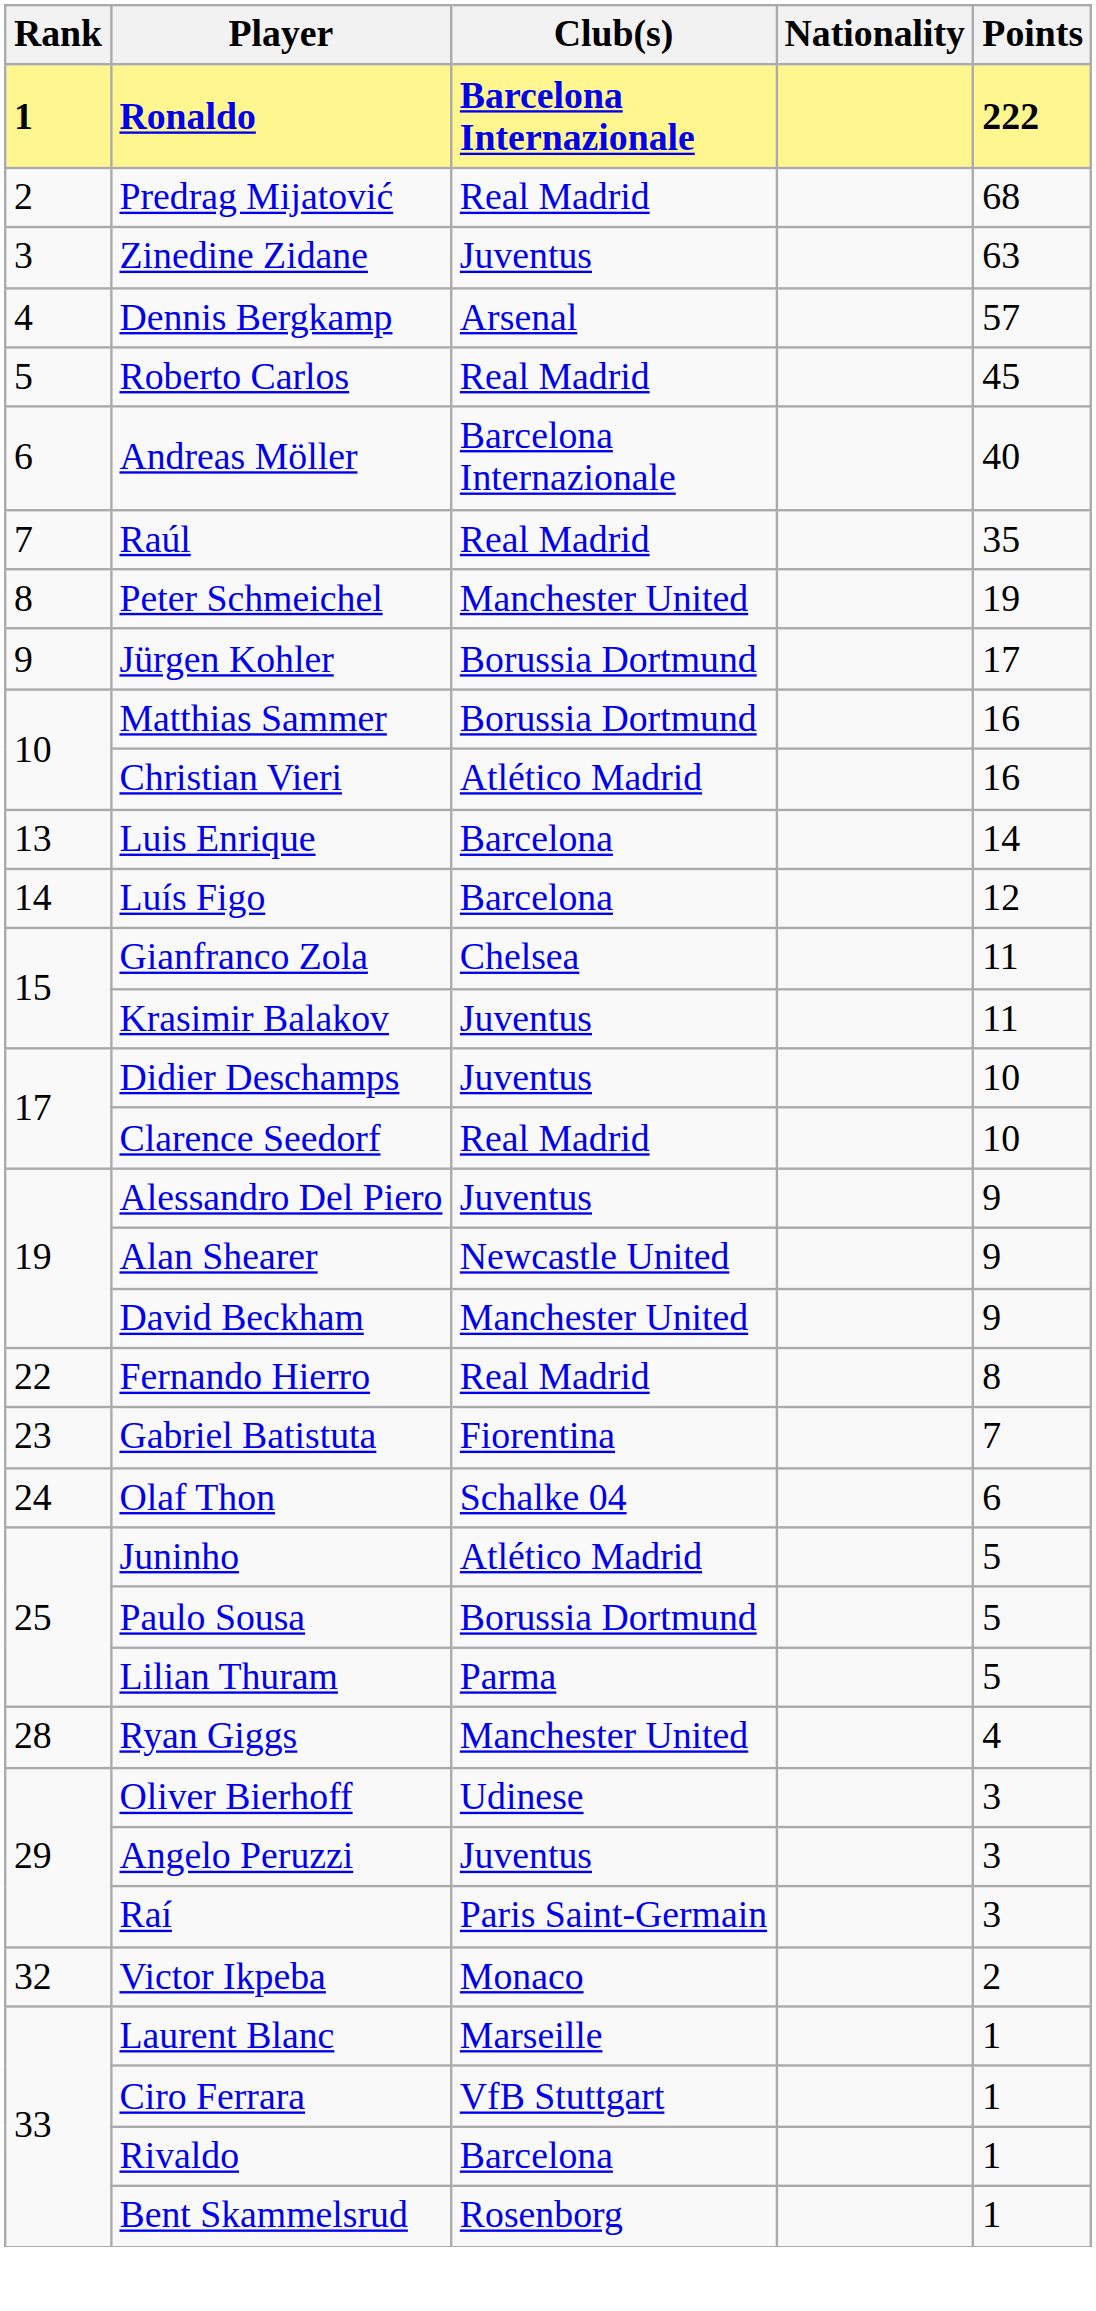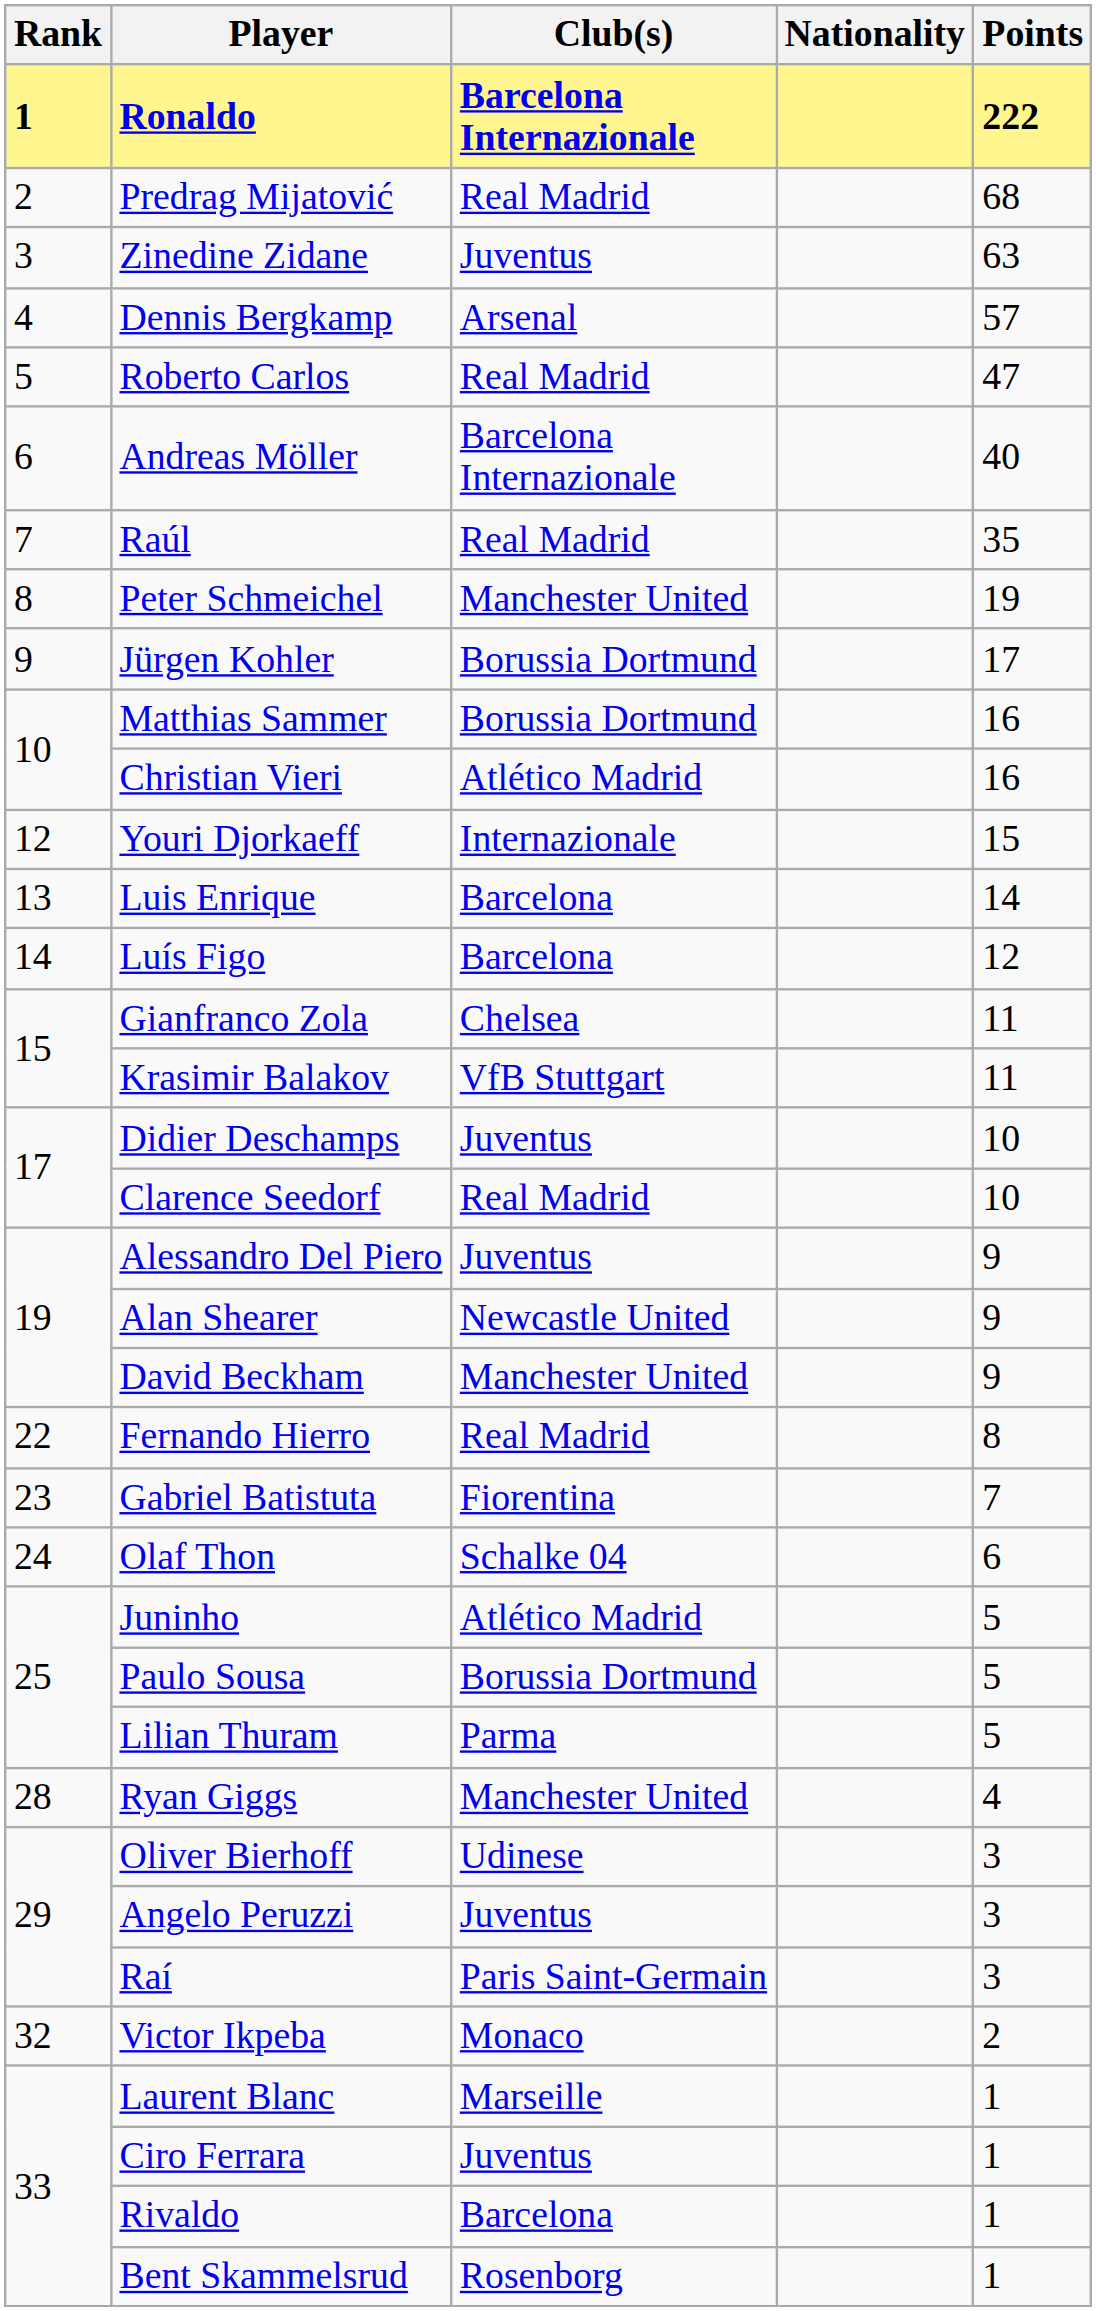 <table class="wikitable">
 <tr>
 <th>Rank</th>
 <th>Player</th>
 <th>Club(s)</th>
 <th>Nationality</th>
 <th>Points</th>
 </tr>
 <tr style="background-color: #FFF68F; font-weight: bold;">
 <td>1</td>
 <td><a href='#'>Ronaldo</a></td>
 <td align="left"> <a href='#'>Barcelona</a><br> <a href='#'>Internazionale</a></td>
 <td></td>
 <td>222</td>
 </tr>
 <tr>
 <td>2</td>
 <td><a href='#'>Predrag Mijatović</a></td>
 <td align="left"> <a href='#'>Real Madrid</a></td>
 <td></td>
 <td>68</td>
 </tr>
 <tr>
 <td>3</td>
 <td><a href='#'>Zinedine Zidane</a></td>
 <td align="left"> <a href='#'>Juventus</a></td>
 <td></td>
 <td>63</td>
 </tr>
 <tr>
 <td>4</td>
 <td><a href='#'>Dennis Bergkamp</a></td>
 <td align="left"> <a href='#'>Arsenal</a></td>
 <td></td>
 <td>57</td>
 </tr>
 <tr>
 <td>5</td>
 <td><a href='#'>Roberto Carlos</a></td>
 <td align="left"> <a href='#'>Real Madrid</a></td>
 <td></td>
-<td>45</td>
+<td>47</td>
 </tr>
 <tr>
 <td>6</td>
 <td><a href='#'>Andreas Möller</a></td>
 <td align="left"> <a href='#'>Barcelona</a><br> <a href='#'>Internazionale</a></td>
 <td></td>
 <td>40</td>
 </tr>
 <tr>
 <td>7</td>
 <td><a href='#'>Raúl</a></td>
 <td align="left"> <a href='#'>Real Madrid</a></td>
 <td></td>
 <td>35</td>
 </tr>
 <tr>
 <td>8</td>
 <td><a href='#'>Peter Schmeichel</a></td>
 <td align="left"> <a href='#'>Manchester United</a></td>
 <td></td>
 <td>19</td>
 </tr>
 <tr>
 <td>9</td>
 <td><a href='#'>Jürgen Kohler</a></td>
 <td align="left"> <a href='#'>Borussia Dortmund</a></td>
 <td></td>
 <td>17</td>
 </tr>
 <tr>
 <td rowspan="2">10</td>
 <td><a href='#'>Matthias Sammer</a></td>
 <td align="left"> <a href='#'>Borussia Dortmund</a></td>
 <td></td>
 <td>16</td>
 </tr>
 <tr>
 <td><a href='#'>Christian Vieri</a></td>
 <td align="left"> <a href='#'>Atlético Madrid</a></td>
 <td></td>
 <td>16</td>
 </tr>
 <tr>
+<td>12</td>
+<td><a href='#'>Youri Djorkaeff</a></td>
+<td align="left"> <a href='#'>Internazionale</a></td>
+<td></td>
+<td>15</td>
+</tr>
+<tr>
 <td>13</td>
 <td><a href='#'>Luis Enrique</a></td>
 <td align="left"> <a href='#'>Barcelona</a></td>
 <td></td>
 <td>14</td>
 </tr>
 <tr>
 <td>14</td>
 <td><a href='#'>Luís Figo</a></td>
 <td align="left"> <a href='#'>Barcelona</a></td>
 <td></td>
 <td>12</td>
 </tr>
 <tr>
 <td rowspan="2">15</td>
 <td><a href='#'>Gianfranco Zola</a></td>
 <td align="left"> <a href='#'>Chelsea</a></td>
 <td></td>
 <td>11</td>
 </tr>
 <tr>
 <td><a href='#'>Krasimir Balakov</a></td>
-<td align="left"> <a href='#'>Juventus</a></td>
+<td align="left"> <a href='#'>VfB Stuttgart</a></td>
 <td></td>
 <td>11</td>
 </tr>
 <tr>
 <td rowspan="2">17</td>
 <td><a href='#'>Didier Deschamps</a></td>
 <td align="left"> <a href='#'>Juventus</a></td>
 <td></td>
 <td>10</td>
 </tr>
 <tr>
 <td><a href='#'>Clarence Seedorf</a></td>
 <td align="left"> <a href='#'>Real Madrid</a></td>
 <td></td>
 <td>10</td>
 </tr>
 <tr>
 <td rowspan="3">19</td>
 <td><a href='#'>Alessandro Del Piero</a></td>
 <td align="left"> <a href='#'>Juventus</a></td>
 <td></td>
 <td>9</td>
 </tr>
 <tr>
 <td><a href='#'>Alan Shearer</a></td>
 <td align="left"> <a href='#'>Newcastle United</a></td>
 <td></td>
 <td>9</td>
 </tr>
 <tr>
 <td><a href='#'>David Beckham</a></td>
 <td align="left"> <a href='#'>Manchester United</a></td>
 <td></td>
 <td>9</td>
 </tr>
 <tr>
 <td>22</td>
 <td><a href='#'>Fernando Hierro</a></td>
 <td align="left"> <a href='#'>Real Madrid</a></td>
 <td></td>
 <td>8</td>
 </tr>
 <tr>
 <td>23</td>
 <td><a href='#'>Gabriel Batistuta</a></td>
 <td align="left"> <a href='#'>Fiorentina</a></td>
 <td></td>
 <td>7</td>
 </tr>
 <tr>
 <td>24</td>
 <td><a href='#'>Olaf Thon</a></td>
 <td align="left"> <a href='#'>Schalke 04</a></td>
 <td></td>
 <td>6</td>
 </tr>
 <tr>
 <td rowspan="3">25</td>
 <td><a href='#'>Juninho</a></td>
 <td align="left"> <a href='#'>Atlético Madrid</a></td>
 <td></td>
 <td>5</td>
 </tr>
 <tr>
 <td><a href='#'>Paulo Sousa</a></td>
 <td align="left"> <a href='#'>Borussia Dortmund</a></td>
 <td></td>
 <td>5</td>
 </tr>
 <tr>
 <td><a href='#'>Lilian Thuram</a></td>
 <td align="left"> <a href='#'>Parma</a></td>
 <td></td>
 <td>5</td>
 </tr>
 <tr>
 <td>28</td>
 <td><a href='#'>Ryan Giggs</a></td>
 <td align="left"> <a href='#'>Manchester United</a></td>
 <td></td>
 <td>4</td>
 </tr>
 <tr>
 <td rowspan="3">29</td>
 <td><a href='#'>Oliver Bierhoff</a></td>
 <td align="left"> <a href='#'>Udinese</a></td>
 <td></td>
 <td>3</td>
 </tr>
 <tr>
 <td><a href='#'>Angelo Peruzzi</a></td>
 <td align="left"> <a href='#'>Juventus</a></td>
 <td></td>
 <td>3</td>
 </tr>
 <tr>
 <td><a href='#'>Raí</a></td>
 <td align="left"> <a href='#'>Paris Saint-Germain</a></td>
 <td></td>
 <td>3</td>
 </tr>
 <tr>
 <td>32</td>
 <td><a href='#'>Victor Ikpeba</a></td>
 <td align="left"> <a href='#'>Monaco</a></td>
 <td></td>
 <td>2</td>
 </tr>
 <tr>
 <td rowspan="4">33</td>
 <td><a href='#'>Laurent Blanc</a></td>
 <td align="left"> <a href='#'>Marseille</a></td>
 <td></td>
 <td>1</td>
 </tr>
 <tr>
 <td><a href='#'>Ciro Ferrara</a></td>
-<td align="left"> <a href='#'>VfB Stuttgart</a></td>
+<td align="left"> <a href='#'>Juventus</a></td>
 <td></td>
 <td>1</td>
 </tr>
 <tr>
 <td><a href='#'>Rivaldo</a></td>
 <td align="left"> <a href='#'>Barcelona</a></td>
 <td></td>
 <td>1</td>
 </tr>
 <tr>
 <td><a href='#'>Bent Skammelsrud</a></td>
 <td align="left"> <a href='#'>Rosenborg</a></td>
 <td></td>
 <td>1</td>
 </tr>
 </table>
